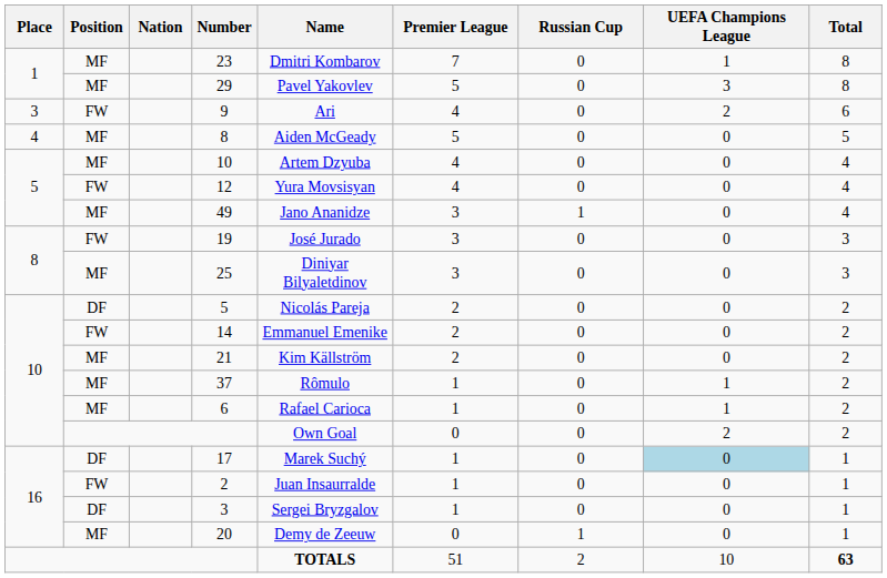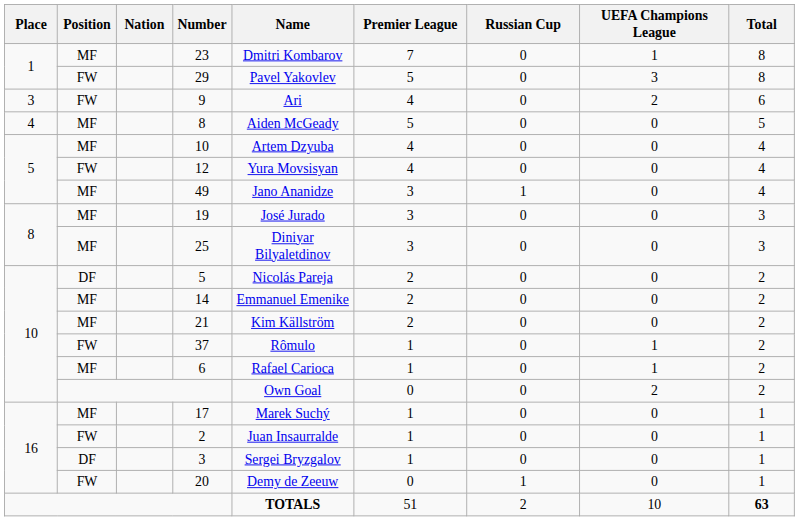 <table class="wikitable" style="font-size: 95%; text-align: center;">
 <tr>
 <th width=60>Place</th>
 <th width=60>Position</th>
 <th width=60>Nation</th>
 <th width=60>Number</th>
 <th width=150>Name</th>
 <th width=150>Premier League</th>
 <th width=150>Russian Cup</th>
 <th width=200>UEFA Champions League</th>
 <th width=80>Total</th>
 </tr>
 <tr>
 <td rowspan="2">1</td>
 <td>MF</td>
 <td></td>
 <td>23</td>
 <td><a href='#'>Dmitri Kombarov</a></td>
 <td>7</td>
 <td>0</td>
 <td>1</td>
 <td>8</td>
 </tr>
 <tr>
-<td>MF</td>
+<td>FW</td>
 <td></td>
 <td>29</td>
 <td><a href='#'>Pavel Yakovlev</a></td>
 <td>5</td>
 <td>0</td>
 <td>3</td>
 <td>8</td>
 </tr>
 <tr>
 <td>3</td>
 <td>FW</td>
 <td></td>
 <td>9</td>
 <td><a href='#'>Ari</a></td>
 <td>4</td>
 <td>0</td>
 <td>2</td>
 <td>6</td>
 </tr>
 <tr>
 <td>4</td>
 <td>MF</td>
 <td></td>
 <td>8</td>
 <td><a href='#'>Aiden McGeady</a></td>
 <td>5</td>
 <td>0</td>
 <td>0</td>
 <td>5</td>
 </tr>
 <tr>
 <td rowspan="3">5</td>
 <td>MF</td>
 <td></td>
 <td>10</td>
 <td><a href='#'>Artem Dzyuba</a></td>
 <td>4</td>
 <td>0</td>
 <td>0</td>
 <td>4</td>
 </tr>
 <tr>
 <td>FW</td>
 <td></td>
 <td>12</td>
 <td><a href='#'>Yura Movsisyan</a></td>
 <td>4</td>
 <td>0</td>
 <td>0</td>
 <td>4</td>
 </tr>
 <tr>
 <td>MF</td>
 <td></td>
 <td>49</td>
 <td><a href='#'>Jano Ananidze</a></td>
 <td>3</td>
 <td>1</td>
 <td>0</td>
 <td>4</td>
 </tr>
 <tr>
 <td rowspan="2">8</td>
-<td>FW</td>
+<td>MF</td>
 <td></td>
 <td>19</td>
 <td><a href='#'>José Jurado</a></td>
 <td>3</td>
 <td>0</td>
 <td>0</td>
 <td>3</td>
 </tr>
 <tr>
 <td>MF</td>
 <td></td>
 <td>25</td>
 <td><a href='#'>Diniyar Bilyaletdinov</a></td>
 <td>3</td>
 <td>0</td>
 <td>0</td>
 <td>3</td>
 </tr>
 <tr>
 <td rowspan="6">10</td>
 <td>DF</td>
 <td></td>
 <td>5</td>
 <td><a href='#'>Nicolás Pareja</a></td>
 <td>2</td>
 <td>0</td>
 <td>0</td>
 <td>2</td>
 </tr>
 <tr>
-<td>FW</td>
+<td>MF</td>
 <td></td>
 <td>14</td>
 <td><a href='#'>Emmanuel Emenike</a></td>
 <td>2</td>
 <td>0</td>
 <td>0</td>
 <td>2</td>
 </tr>
 <tr>
 <td>MF</td>
 <td></td>
 <td>21</td>
 <td><a href='#'>Kim Källström</a></td>
 <td>2</td>
 <td>0</td>
 <td>0</td>
 <td>2</td>
 </tr>
 <tr>
-<td>MF</td>
+<td>FW</td>
 <td></td>
 <td>37</td>
 <td><a href='#'>Rômulo</a></td>
 <td>1</td>
 <td>0</td>
 <td>1</td>
 <td>2</td>
 </tr>
 <tr>
 <td>MF</td>
 <td></td>
 <td>6</td>
 <td><a href='#'>Rafael Carioca</a></td>
 <td>1</td>
 <td>0</td>
 <td>1</td>
 <td>2</td>
 </tr>
 <tr>
 <td colspan="3"></td>
 <td><a href='#'>Own Goal</a></td>
 <td>0</td>
 <td>0</td>
 <td>2</td>
 <td>2</td>
 </tr>
 <tr>
 <td rowspan="4">16</td>
-<td>DF</td>
+<td>MF</td>
 <td></td>
 <td>17</td>
 <td><a href='#'>Marek Suchý</a></td>
 <td>1</td>
 <td>0</td>
-<td style="background: lightblue;">0</td>
+<td>0</td>
 <td>1</td>
 </tr>
 <tr>
 <td>FW</td>
 <td></td>
 <td>2</td>
 <td><a href='#'>Juan Insaurralde</a></td>
 <td>1</td>
 <td>0</td>
 <td>0</td>
 <td>1</td>
 </tr>
 <tr>
 <td>DF</td>
 <td></td>
 <td>3</td>
 <td><a href='#'>Sergei Bryzgalov</a></td>
 <td>1</td>
 <td>0</td>
 <td>0</td>
 <td>1</td>
 </tr>
 <tr>
-<td>MF</td>
+<td>FW</td>
 <td></td>
 <td>20</td>
 <td><a href='#'>Demy de Zeeuw</a></td>
 <td>0</td>
 <td>1</td>
 <td>0</td>
 <td>1</td>
 </tr>
 <tr>
 <td colspan="4"></td>
 <td><strong>TOTALS</strong></td>
 <td>51</td>
 <td>2</td>
 <td>10</td>
 <td><strong>63</strong></td>
 </tr>
 </table>
